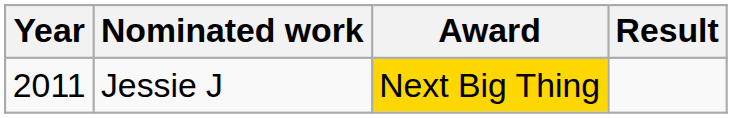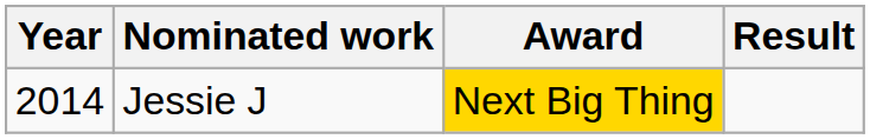 <table class="wikitable">
 <tr>
 <th>Year</th>
 <th>Nominated work</th>
 <th>Award</th>
 <th>Result</th>
 </tr>
 <tr>
-<td rowspan="1">2011</td>
+<td rowspan="1">2014</td>
 <td rowspan="1">Jessie J</td>
 <td style="background: gold;">Next Big Thing</td>
 <td></td>
 </tr>
 </table>
